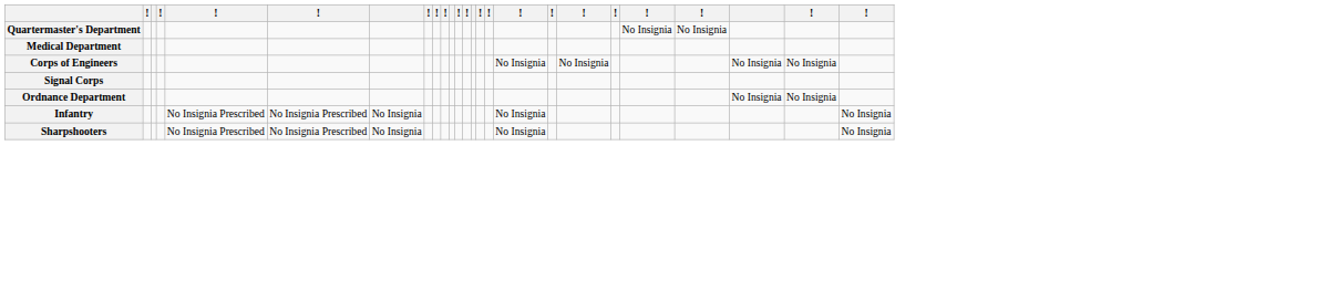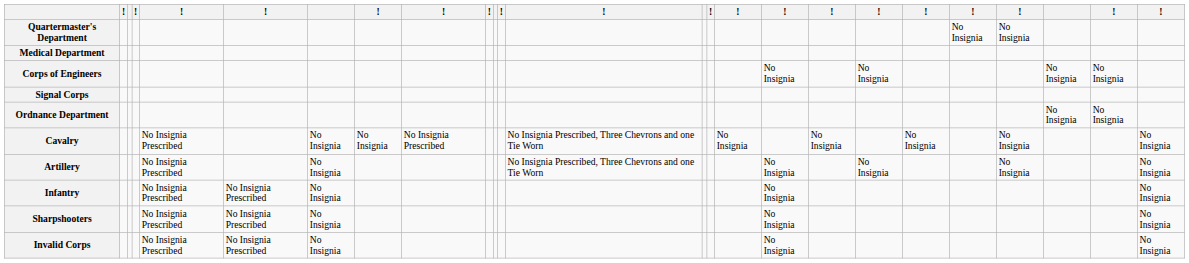 <table class="wikitable">
 <tr style="text-align:center;">
 <th></th>
 <th>!<small></small></th>
 <th><small></small></th>
 <th>!<small></small></th>
 <th>!<small></small></th>
 <th>!<small></small></th>
 <th><small></small></th>
 <th>!<small></small></th>
 <th>!<small></small></th>
 <th>!<small></small></th>
 <th><small></small></th>
 <th>!<small></small></th>
 <th>!<small></small></th>
 <th><small></small></th>
 <th>!<small></small></th>
 <th>!<small></small></th>
 <th>!<small></small></th>
 <th>!<small></small></th>
 <th>!<small></small></th>
 <th>!<small></small></th>
 <th>!<small></small></th>
 <th>!<small></small></th>
 <th><small></small></th>
 <th>!<small></small></th>
 <th>!<small></small></th>
 </tr>
 <tr>
 <th>Quartermaster's Department</th>
 <td></td>
 <td></td>
 <td></td>
 <td></td>
 <td></td>
 <td></td>
 <td></td>
 <td></td>
 <td></td>
 <td></td>
 <td></td>
 <td></td>
 <td></td>
 <td></td>
 <td></td>
 <td></td>
 <td></td>
 <td></td>
 <td></td>
 <td>No Insignia</td>
 <td>No Insignia</td>
 <td></td>
 <td></td>
 <td></td>
 </tr>
 <tr>
 <th>Medical Department</th>
 <td></td>
 <td></td>
 <td></td>
 <td></td>
 <td></td>
 <td></td>
 <td></td>
 <td></td>
 <td></td>
 <td></td>
 <td></td>
 <td></td>
 <td></td>
 <td></td>
 <td></td>
 <td></td>
 <td></td>
 <td></td>
 <td></td>
 <td></td>
 <td></td>
 <td></td>
 <td></td>
 <td></td>
 </tr>
 <tr>
 <th>Corps of Engineers</th>
 <td></td>
 <td></td>
 <td></td>
 <td></td>
 <td></td>
 <td></td>
 <td></td>
 <td></td>
 <td></td>
 <td></td>
 <td></td>
 <td></td>
 <td></td>
 <td></td>
 <td></td>
 <td>No Insignia</td>
 <td></td>
 <td>No Insignia</td>
 <td></td>
 <td></td>
 <td></td>
 <td>No Insignia</td>
 <td>No Insignia</td>
 <td></td>
 </tr>
 <tr>
 <th>Signal Corps</th>
 <td></td>
 <td></td>
 <td></td>
 <td></td>
 <td></td>
 <td></td>
 <td></td>
 <td></td>
 <td></td>
 <td></td>
 <td></td>
 <td></td>
 <td></td>
 <td></td>
 <td></td>
 <td></td>
 <td></td>
 <td></td>
 <td></td>
 <td></td>
 <td></td>
 <td></td>
 <td></td>
 <td></td>
 </tr>
 <tr>
 <th>Ordnance Department</th>
 <td></td>
 <td></td>
 <td></td>
 <td></td>
 <td></td>
 <td></td>
 <td></td>
 <td></td>
 <td></td>
 <td></td>
 <td></td>
 <td></td>
 <td></td>
 <td></td>
 <td></td>
 <td></td>
 <td></td>
 <td></td>
 <td></td>
 <td></td>
 <td></td>
 <td>No Insignia</td>
 <td>No Insignia</td>
 <td></td>
 </tr>
 <tr>
+<th>Cavalry</th>
+<td></td>
+<td></td>
+<td></td>
+<td>No Insignia Prescribed</td>
+<td></td>
+<td>No Insignia</td>
+<td>No Insignia</td>
+<td>No Insignia Prescribed</td>
+<td></td>
+<td></td>
+<td></td>
+<td>No Insignia Prescribed, Three Chevrons and one Tie Worn</td>
+<td></td>
+<td></td>
+<td>No Insignia</td>
+<td></td>
+<td>No Insignia</td>
+<td></td>
+<td>No Insignia</td>
+<td></td>
+<td>No Insignia</td>
+<td></td>
+<td></td>
+<td>No Insignia</td>
+</tr>
+<tr>
+<th>Artillery</th>
+<td></td>
+<td></td>
+<td></td>
+<td>No Insignia Prescribed</td>
+<td></td>
+<td>No Insignia</td>
+<td></td>
+<td></td>
+<td></td>
+<td></td>
+<td></td>
+<td>No Insignia Prescribed, Three Chevrons and one Tie Worn</td>
+<td></td>
+<td></td>
+<td></td>
+<td>No Insignia</td>
+<td></td>
+<td>No Insignia</td>
+<td></td>
+<td></td>
+<td>No Insignia</td>
+<td></td>
+<td></td>
+<td>No Insignia</td>
+</tr>
+<tr>
 <th>Infantry</th>
 <td></td>
 <td></td>
 <td></td>
 <td>No Insignia Prescribed</td>
 <td>No Insignia Prescribed</td>
 <td>No Insignia</td>
 <td></td>
 <td></td>
 <td></td>
 <td></td>
 <td></td>
 <td></td>
 <td></td>
 <td></td>
 <td></td>
 <td>No Insignia</td>
 <td></td>
 <td></td>
 <td></td>
 <td></td>
 <td></td>
 <td></td>
 <td></td>
 <td>No Insignia</td>
 </tr>
 <tr>
 <th>Sharpshooters</th>
 <td></td>
 <td></td>
 <td></td>
 <td>No Insignia Prescribed</td>
 <td>No Insignia Prescribed</td>
 <td>No Insignia</td>
 <td></td>
 <td></td>
 <td></td>
 <td></td>
 <td></td>
 <td></td>
 <td></td>
 <td></td>
 <td></td>
 <td>No Insignia</td>
 <td></td>
 <td></td>
 <td></td>
 <td></td>
 <td></td>
 <td></td>
 <td></td>
 <td>No Insignia</td>
 </tr>
+<tr>
+<th>Invalid Corps</th>
+<td></td>
+<td></td>
+<td></td>
+<td>No Insignia Prescribed</td>
+<td>No Insignia Prescribed</td>
+<td>No Insignia</td>
+<td></td>
+<td></td>
+<td></td>
+<td></td>
+<td></td>
+<td></td>
+<td></td>
+<td></td>
+<td></td>
+<td>No Insignia</td>
+<td></td>
+<td></td>
+<td></td>
+<td></td>
+<td></td>
+<td></td>
+<td></td>
+<td>No Insignia</td>
+</tr>
 </table>
